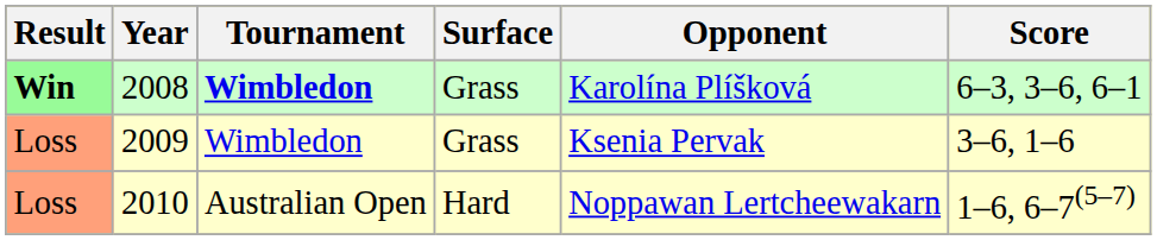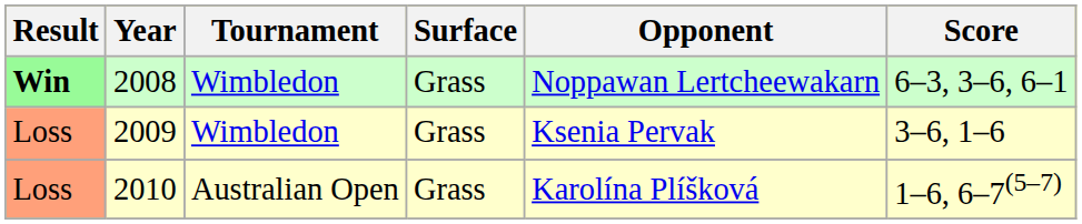 <table class="sortable wikitable" style=font-size:97%;background:#ff9>
 <tr>
 <th>Result</th>
 <th>Year</th>
 <th>Tournament</th>
 <th>Surface</th>
 <th>Opponent</th>
 <th>Score</th>
 </tr>
 <tr bgcolor=ccffcc>
 <td bgcolor=98FB98><strong>Win</strong></td>
 <td>2008</td>
-<td><strong><a href='#'>Wimbledon</a></strong></td>
+<td><a href='#'>Wimbledon</a></td>
 <td>Grass</td>
-<td> <a href='#'>Karolína Plíšková</a></td>
+<td> <a href='#'>Noppawan Lertcheewakarn</a></td>
 <td>6–3, 3–6, 6–1</td>
 </tr>
 <tr bgcolor=ffffcc>
 <td bgcolor=FFA07A>Loss</td>
 <td>2009</td>
 <td><a href='#'>Wimbledon</a></td>
 <td>Grass</td>
 <td> <a href='#'>Ksenia Pervak</a></td>
 <td>3–6, 1–6</td>
 </tr>
 <tr bgcolor=ffffcc>
 <td bgcolor=FFA07A>Loss</td>
 <td>2010</td>
 <td>Australian Open</td>
-<td>Hard</td>
-<td> <a href='#'>Noppawan Lertcheewakarn</a></td>
+<td>Grass</td>
+<td> <a href='#'>Karolína Plíšková</a></td>
 <td>1–6, 6–7<sup>(5–7)</sup></td>
 </tr>
 </table>
